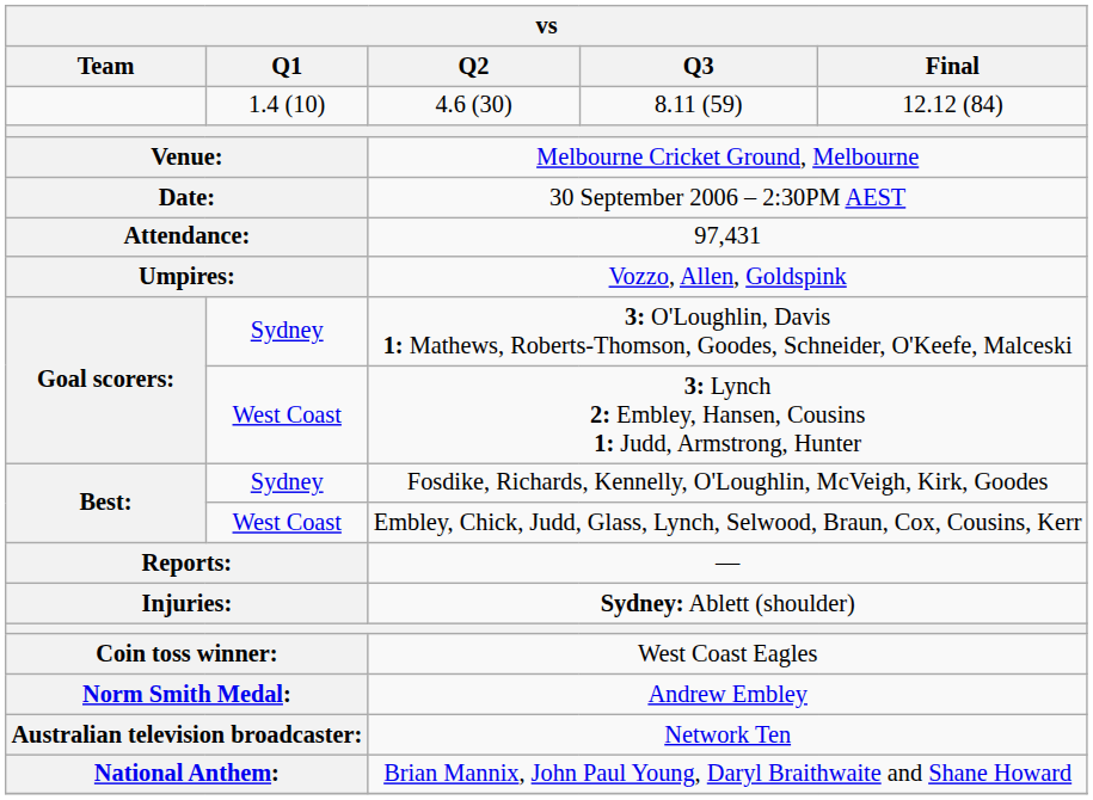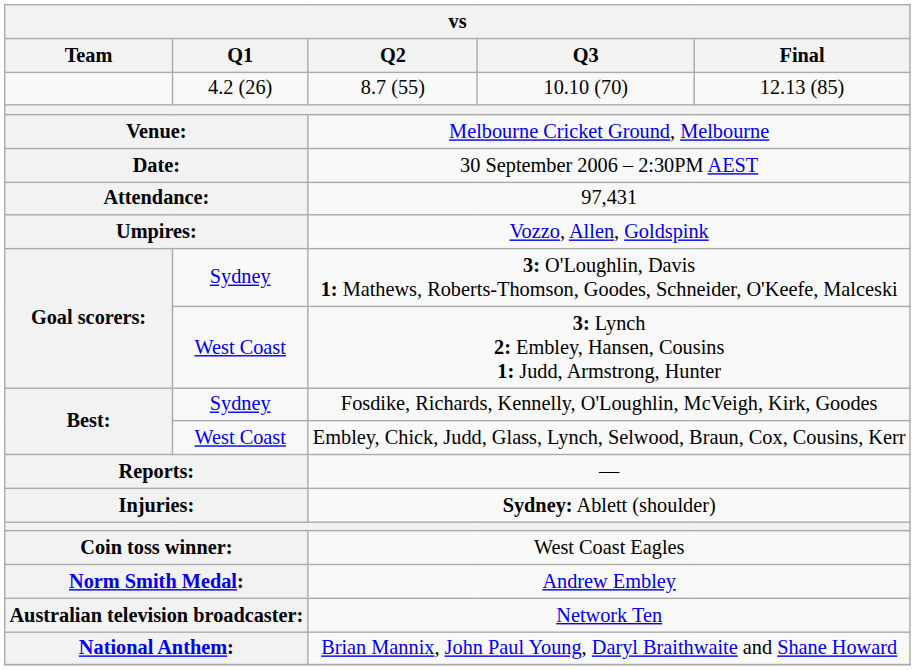 <table class="wikitable" style="font-size:90%; text-align:center;">
 <tr>
 <th colspan="5"> vs </th>
 </tr>
 <tr>
 <th>Team</th>
 <th>Q1</th>
 <th>Q2</th>
 <th>Q3</th>
 <th>Final</th>
 </tr>
 <tr>
 <td></td>
-<td>1.4 (10)</td>
-<td>4.6 (30)</td>
-<td>8.11 (59)</td>
-<td>12.12 (84)</td>
+<td>4.2 (26)</td>
+<td>8.7 (55)</td>
+<td>10.10 (70)</td>
+<td>12.13 (85)</td>
 </tr>
 <tr>
 <th colspan="5"></th>
 </tr>
 <tr>
 <th colspan="2">Venue:</th>
 <td colspan="3"><a href='#'>Melbourne Cricket Ground</a>, <a href='#'>Melbourne</a></td>
 </tr>
 <tr>
 <th colspan="2">Date:</th>
 <td colspan="3">30 September 2006 – 2:30PM <a href='#'>AEST</a></td>
 </tr>
 <tr>
 <th colspan="2">Attendance:</th>
 <td colspan="3">97,431</td>
 </tr>
 <tr>
 <th colspan="2">Umpires:</th>
 <td colspan="3"><a href='#'>Vozzo</a>, <a href='#'>Allen</a>, <a href='#'>Goldspink</a></td>
 </tr>
 <tr>
 <th rowspan="2">Goal scorers:</th>
 <td><a href='#'>Sydney</a></td>
 <td colspan="3"><strong>3:</strong> O'Loughlin, Davis<br><strong>1:</strong> Mathews, Roberts-Thomson, Goodes, Schneider, O'Keefe, Malceski</td>
 </tr>
 <tr>
 <td><a href='#'>West Coast</a></td>
 <td colspan="3"><strong>3:</strong> Lynch<br><strong>2:</strong> Embley, Hansen, Cousins<br><strong>1:</strong> Judd, Armstrong, Hunter</td>
 </tr>
 <tr>
 <th rowspan="2">Best:</th>
 <td><a href='#'>Sydney</a></td>
 <td colspan="3">Fosdike, Richards, Kennelly, O'Loughlin, McVeigh, Kirk, Goodes</td>
 </tr>
 <tr>
 <td><a href='#'>West Coast</a></td>
 <td colspan="3">Embley, Chick, Judd, Glass, Lynch, Selwood, Braun, Cox, Cousins, Kerr</td>
 </tr>
 <tr>
 <th colspan="2">Reports:</th>
 <td colspan="3">—</td>
 </tr>
 <tr>
 <th colspan="2">Injuries:</th>
 <td colspan="3"><strong>Sydney:</strong> Ablett (shoulder)</td>
 </tr>
 <tr>
 <th colspan="5"></th>
 </tr>
 <tr>
 <th colspan="2">Coin toss winner:</th>
 <td colspan="3">West Coast Eagles</td>
 </tr>
 <tr>
 <th colspan="2"><a href='#'>Norm Smith Medal</a>:</th>
 <td colspan="3"><a href='#'>Andrew Embley</a></td>
 </tr>
 <tr>
 <th colspan="2">Australian television broadcaster:</th>
 <td colspan="3"><a href='#'>Network Ten</a></td>
 </tr>
 <tr>
 <th colspan="2"><a href='#'>National Anthem</a>:</th>
 <td colspan="3"><a href='#'>Brian Mannix</a>, <a href='#'>John Paul Young</a>, <a href='#'>Daryl Braithwaite</a> and <a href='#'>Shane Howard</a></td>
 </tr>
 <tr>
 </tr>
 </table>
